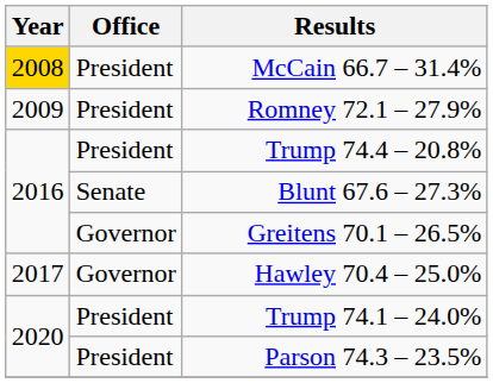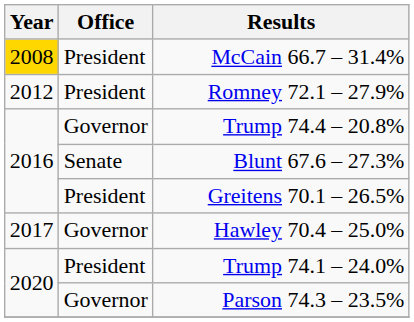 <table class=wikitable>
 <tr>
 <th width="30">Year</th>
 <th width="60">Office</th>
 <th width="180">Results</th>
 </tr>
 <tr>
 <td rowspan="1" style="background: gold;">2008</td>
 <td>President</td>
 <td align="right" ><a href='#'>McCain</a> 66.7 – 31.4%</td>
 </tr>
 <tr>
-<td rowspan="1">2009</td>
+<td rowspan="1">2012</td>
 <td>President</td>
 <td align="right" ><a href='#'>Romney</a> 72.1 – 27.9%</td>
 </tr>
 <tr>
 <td rowspan="3">2016</td>
-<td>President</td>
+<td>Governor</td>
 <td align="right" ><a href='#'>Trump</a> 74.4 – 20.8%</td>
 </tr>
 <tr>
 <td>Senate</td>
 <td align="right" ><a href='#'>Blunt</a> 67.6 – 27.3%</td>
 </tr>
 <tr>
-<td>Governor</td>
+<td>President</td>
 <td align="right" ><a href='#'>Greitens</a> 70.1 – 26.5%</td>
 </tr>
 <tr>
 <td rowspan="1">2017</td>
 <td>Governor</td>
 <td align="right" ><a href='#'>Hawley</a> 70.4 – 25.0%</td>
 </tr>
 <tr>
 <td rowspan="2">2020</td>
 <td>President</td>
 <td align="right" ><a href='#'>Trump</a> 74.1 – 24.0%</td>
 </tr>
 <tr>
-<td>President</td>
+<td>Governor</td>
 <td align="right" ><a href='#'>Parson</a> 74.3 – 23.5%</td>
 </tr>
 <tr>
 </tr>
 </table>
